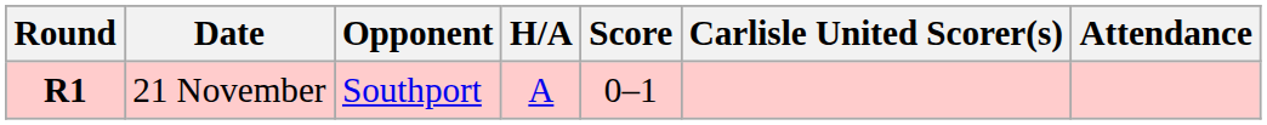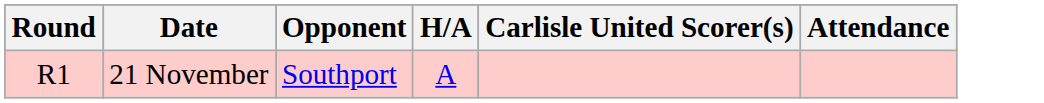 <table class="wikitable" style="text-align:center">
 <tr>
 <th>Round</th>
 <th>Date</th>
 <th>Opponent</th>
 <th>H/A</th>
-<th>Score</th>
 <th>Carlisle United Scorer(s)</th>
 <th>Attendance</th>
 </tr>
 <tr bgcolor=#FFCCCC>
-<td><strong>R1</strong></td>
+<td>R1</td>
 <td align=left>21 November</td>
 <td align=left><a href='#'>Southport</a></td>
 <td><a href='#'>A</a></td>
-<td>0–1</td>
 <td align=left></td>
 <td></td>
 </tr>
 </table>
